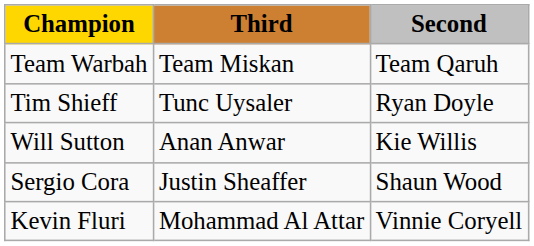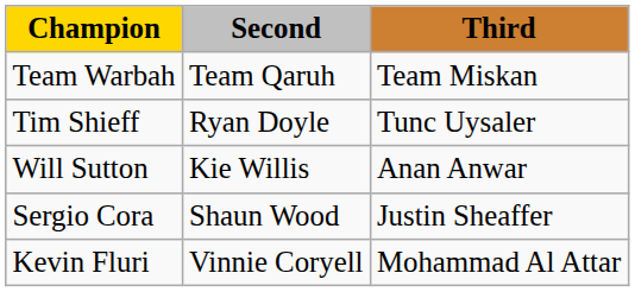 <table class="wikitable">
 <tr>
 <th style="background:#FFD700">Champion</th>
+<th style="background:#C0C0C0">Second</th>
 <th style="background:#CD7F32">Third</th>
-<th style="background:#C0C0C0">Second</th>
 </tr>
 <tr>
 <td>Team Warbah</td>
+<td>Team Qaruh</td>
 <td>Team Miskan</td>
-<td>Team Qaruh</td>
 </tr>
 <tr>
 <td> Tim Shieff</td>
+<td> Ryan Doyle</td>
 <td> Tunc Uysaler</td>
-<td> Ryan Doyle</td>
 </tr>
 <tr>
 <td> Will Sutton</td>
+<td> Kie Willis</td>
 <td> Anan Anwar</td>
-<td> Kie Willis</td>
 </tr>
 <tr>
 <td> Sergio Cora</td>
+<td> Shaun Wood</td>
 <td> Justin Sheaffer</td>
-<td> Shaun Wood</td>
 </tr>
 <tr>
 <td> Kevin Fluri</td>
+<td> Vinnie Coryell</td>
 <td> Mohammad Al Attar</td>
-<td> Vinnie Coryell</td>
 </tr>
 </table>
